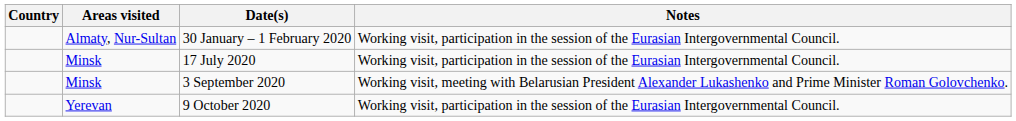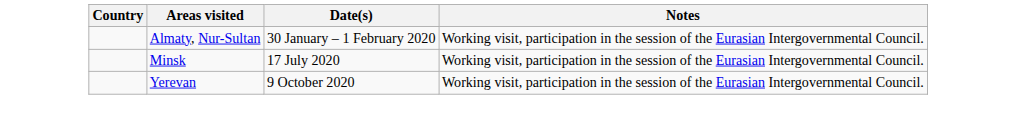 <table class="wikitable" style="margin: 1em auto 1em auto">
 <tr>
 <th scope="col">Country</th>
 <th scope="col">Areas visited</th>
 <th scope="col">Date(s)</th>
 <th scope="col">Notes</th>
 </tr>
 <tr>
 <td></td>
 <td><a href='#'>Almaty</a>, <a href='#'>Nur-Sultan</a></td>
 <td>30 January – 1 February 2020</td>
 <td>Working visit, participation in the session of the <a href='#'>Eurasian</a> Intergovernmental Council.</td>
 </tr>
 <tr>
 <td></td>
 <td><a href='#'>Minsk</a></td>
 <td>17 July 2020</td>
 <td>Working visit, participation in the session of the <a href='#'>Eurasian</a> Intergovernmental Council.</td>
 </tr>
 <tr>
 <td></td>
-<td><a href='#'>Minsk</a></td>
-<td>3 September 2020</td>
-<td>Working visit, meeting with Belarusian President <a href='#'>Alexander Lukashenko</a> and Prime Minister <a href='#'>Roman Golovchenko</a>.</td>
-</tr>
-<tr>
-<td></td>
 <td><a href='#'>Yerevan</a></td>
 <td>9 October 2020</td>
 <td>Working visit, participation in the session of the <a href='#'>Eurasian</a> Intergovernmental Council.</td>
 </tr>
 </table>
